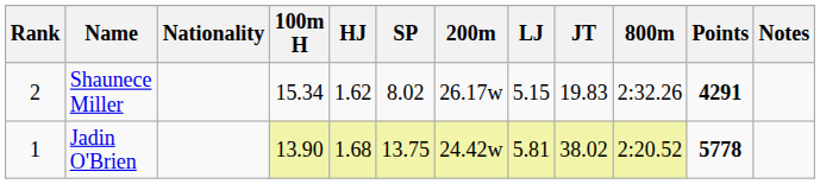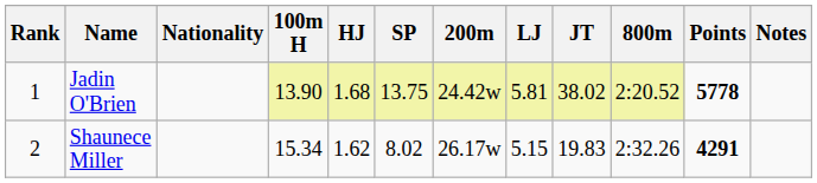 <table class="wikitable sortable" style="text-align:center">
 <tr>
 </tr>
 <tr>
 <th>Rank</th>
 <th>Name</th>
 <th>Nationality</th>
 <th>100m H</th>
 <th>HJ</th>
 <th>SP</th>
 <th>200m</th>
 <th>LJ</th>
 <th>JT</th>
 <th>800m</th>
 <th>Points</th>
 <th>Notes</th>
 </tr>
 <tr>
+<td>1</td>
+<td align=left><a href='#'>Jadin O'Brien</a></td>
+<td align=left></td>
+<td bgcolor=#F2F5A9>13.90</td>
+<td bgcolor=#F2F5A9>1.68</td>
+<td bgcolor=#F2F5A9>13.75</td>
+<td bgcolor=#F2F5A9>24.42w</td>
+<td bgcolor=#F2F5A9>5.81</td>
+<td bgcolor=#F2F5A9>38.02</td>
+<td bgcolor=#F2F5A9>2:20.52</td>
+<td><strong>5778</strong></td>
+<td></td>
+</tr>
+<tr>
 <td>2</td>
 <td align=left><a href='#'>Shaunece Miller</a></td>
 <td align=left></td>
 <td>15.34</td>
 <td>1.62</td>
 <td>8.02</td>
 <td>26.17w</td>
 <td>5.15</td>
 <td>19.83</td>
 <td>2:32.26</td>
 <td><strong>4291</strong></td>
 <td></td>
 </tr>
-<tr>
-<td>1</td>
-<td align=left><a href='#'>Jadin O'Brien</a></td>
-<td align=left></td>
-<td bgcolor=#F2F5A9>13.90</td>
-<td bgcolor=#F2F5A9>1.68</td>
-<td bgcolor=#F2F5A9>13.75</td>
-<td bgcolor=#F2F5A9>24.42w</td>
-<td bgcolor=#F2F5A9>5.81</td>
-<td bgcolor=#F2F5A9>38.02</td>
-<td bgcolor=#F2F5A9>2:20.52</td>
-<td><strong>5778</strong></td>
-<td></td>
-</tr>
 </table>
